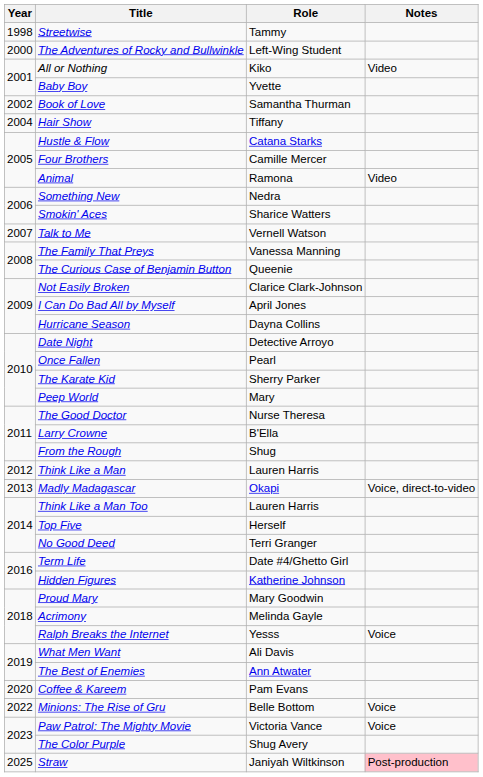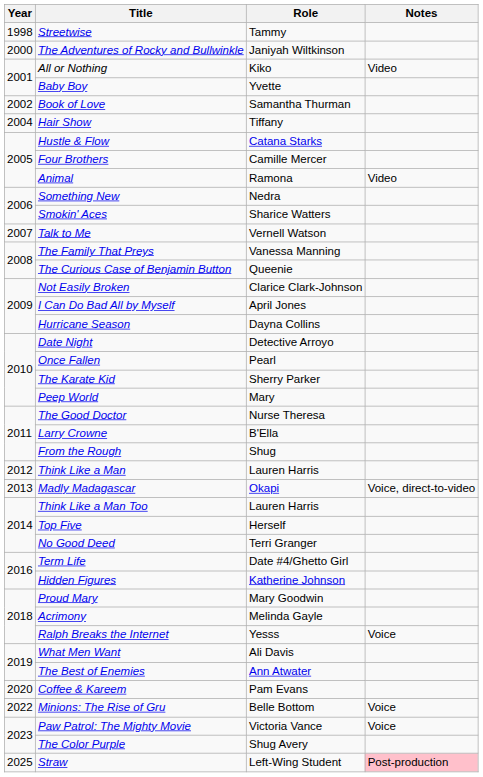 <table class="wikitable plainrowheaders sortable">
 <tr>
 <th>Year</th>
 <th>Title</th>
 <th>Role</th>
 <th>Notes</th>
 </tr>
 <tr>
 <td>1998</td>
 <td><em><a href='#'>Streetwise</a></em></td>
 <td>Tammy</td>
 <td></td>
 </tr>
 <tr>
 <td>2000</td>
 <td><em><a href='#'>The Adventures of Rocky and Bullwinkle</a></em></td>
-<td>Left-Wing Student</td>
+<td>Janiyah Wiltkinson</td>
 <td></td>
 </tr>
 <tr>
 <td rowspan="2">2001</td>
 <td><em>All or Nothing</em></td>
 <td>Kiko</td>
 <td>Video</td>
 </tr>
 <tr>
 <td><em><a href='#'>Baby Boy</a></em></td>
 <td>Yvette</td>
 <td></td>
 </tr>
 <tr>
 <td>2002</td>
 <td><em><a href='#'>Book of Love</a></em></td>
 <td>Samantha Thurman</td>
 <td></td>
 </tr>
 <tr>
 <td>2004</td>
 <td><em><a href='#'>Hair Show</a></em></td>
 <td>Tiffany</td>
 <td></td>
 </tr>
 <tr>
 <td rowspan="3">2005</td>
 <td><em><a href='#'>Hustle & Flow</a></em></td>
 <td><a href='#'>Catana Starks</a></td>
 <td></td>
 </tr>
 <tr>
 <td><em><a href='#'>Four Brothers</a></em></td>
 <td>Camille Mercer</td>
 <td></td>
 </tr>
 <tr>
 <td><em><a href='#'>Animal</a></em></td>
 <td>Ramona</td>
 <td>Video</td>
 </tr>
 <tr>
 <td rowspan="2">2006</td>
 <td><em><a href='#'>Something New</a></em></td>
 <td>Nedra</td>
 <td></td>
 </tr>
 <tr>
 <td><em><a href='#'>Smokin' Aces</a></em></td>
 <td>Sharice Watters</td>
 <td></td>
 </tr>
 <tr>
 <td>2007</td>
 <td><em><a href='#'>Talk to Me</a></em></td>
 <td>Vernell Watson</td>
 <td></td>
 </tr>
 <tr>
 <td rowspan="2">2008</td>
 <td><em><a href='#'>The Family That Preys</a></em></td>
 <td>Vanessa Manning</td>
 <td></td>
 </tr>
 <tr>
 <td><em><a href='#'>The Curious Case of Benjamin Button</a></em></td>
 <td>Queenie</td>
 <td></td>
 </tr>
 <tr>
 <td rowspan="3">2009</td>
 <td><em><a href='#'>Not Easily Broken</a></em></td>
 <td>Clarice Clark-Johnson</td>
 <td></td>
 </tr>
 <tr>
 <td><em><a href='#'>I Can Do Bad All by Myself</a></em></td>
 <td>April Jones</td>
 <td></td>
 </tr>
 <tr>
 <td><em><a href='#'>Hurricane Season</a></em></td>
 <td>Dayna Collins</td>
 <td></td>
 </tr>
 <tr>
 <td rowspan="4">2010</td>
 <td><em><a href='#'>Date Night</a></em></td>
 <td>Detective Arroyo</td>
 <td></td>
 </tr>
 <tr>
 <td><em><a href='#'>Once Fallen</a></em></td>
 <td>Pearl</td>
 <td></td>
 </tr>
 <tr>
 <td><em><a href='#'>The Karate Kid</a></em></td>
 <td>Sherry Parker</td>
 <td></td>
 </tr>
 <tr>
 <td><em><a href='#'>Peep World</a></em></td>
 <td>Mary</td>
 <td></td>
 </tr>
 <tr>
 <td rowspan="3">2011</td>
 <td><em><a href='#'>The Good Doctor</a></em></td>
 <td>Nurse Theresa</td>
 <td></td>
 </tr>
 <tr>
 <td><em><a href='#'>Larry Crowne</a></em></td>
 <td>B'Ella</td>
 <td></td>
 </tr>
 <tr>
 <td><em><a href='#'>From the Rough</a></em></td>
 <td>Shug</td>
 <td></td>
 </tr>
 <tr>
 <td>2012</td>
 <td><em><a href='#'>Think Like a Man</a></em></td>
 <td>Lauren Harris</td>
 <td></td>
 </tr>
 <tr>
 <td>2013</td>
 <td><em><a href='#'>Madly Madagascar</a></em></td>
 <td><a href='#'>Okapi</a></td>
 <td>Voice, direct-to-video</td>
 </tr>
 <tr>
 <td rowspan="3">2014</td>
 <td><em><a href='#'>Think Like a Man Too</a></em></td>
 <td>Lauren Harris</td>
 <td></td>
 </tr>
 <tr>
 <td><em><a href='#'>Top Five</a></em></td>
 <td>Herself</td>
 <td></td>
 </tr>
 <tr>
 <td><em><a href='#'>No Good Deed</a></em></td>
 <td>Terri Granger</td>
 <td></td>
 </tr>
 <tr>
 <td rowspan="2">2016</td>
 <td><em><a href='#'>Term Life</a></em></td>
 <td>Date #4/Ghetto Girl</td>
 <td></td>
 </tr>
 <tr>
 <td><em><a href='#'>Hidden Figures</a></em></td>
 <td><a href='#'>Katherine Johnson</a></td>
 <td></td>
 </tr>
 <tr>
 <td rowspan="3">2018</td>
 <td><em><a href='#'>Proud Mary</a></em></td>
 <td>Mary Goodwin</td>
 <td></td>
 </tr>
 <tr>
 <td><em><a href='#'>Acrimony</a></em></td>
 <td>Melinda Gayle</td>
 <td></td>
 </tr>
 <tr>
 <td><em><a href='#'>Ralph Breaks the Internet</a></em></td>
 <td>Yesss</td>
 <td>Voice</td>
 </tr>
 <tr>
 <td rowspan=2>2019</td>
 <td><em><a href='#'>What Men Want</a></em></td>
 <td>Ali Davis</td>
 <td></td>
 </tr>
 <tr>
 <td><em><a href='#'>The Best of Enemies</a></em></td>
 <td><a href='#'>Ann Atwater</a></td>
 <td></td>
 </tr>
 <tr>
 <td>2020</td>
 <td><em><a href='#'>Coffee & Kareem</a></em></td>
 <td>Pam Evans</td>
 <td></td>
 </tr>
 <tr>
 <td>2022</td>
 <td><em><a href='#'>Minions: The Rise of Gru</a></em></td>
 <td>Belle Bottom</td>
 <td>Voice</td>
 </tr>
 <tr>
 <td rowspan=2>2023</td>
 <td><em><a href='#'>Paw Patrol: The Mighty Movie</a></em></td>
 <td>Victoria Vance</td>
 <td>Voice</td>
 </tr>
 <tr>
 <td><em><a href='#'>The Color Purple</a></em></td>
 <td>Shug Avery</td>
 <td></td>
 </tr>
 <tr>
 <td>2025</td>
 <td><em><a href='#'>Straw</a></em></td>
-<td>Janiyah Wiltkinson</td>
+<td>Left-Wing Student</td>
 <td style="background: pink;">Post-production</td>
 </tr>
 </table>
